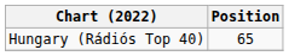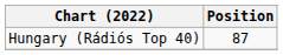 <table class="wikitable sortable">
 <tr>
 <th scope="col">Chart (2022)</th>
 <th scope="col">Position</th>
 </tr>
 <tr>
 <td>Hungary (Rádiós Top 40)</td>
-<td align="center">65</td>
+<td align="center">87</td>
 </tr>
 <tr>
 </tr>
 </table>
